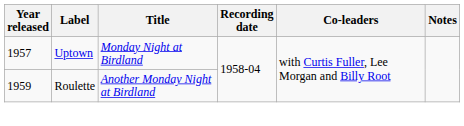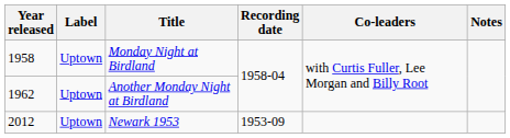 <table class="wikitable sortable">
 <tr>
 <th>Year <br>released</th>
 <th>Label</th>
 <th>Title</th>
 <th>Recording <br>date</th>
 <th>Co-leaders</th>
 <th>Notes</th>
 </tr>
 <tr>
-<td>1957</td>
+<td>1958</td>
 <td><a href='#'>Uptown</a></td>
 <td><em><a href='#'>Monday Night at Birdland</a></em></td>
 <td rowspan="2">1958-04</td>
 <td rowspan="2">with <a href='#'>Curtis Fuller</a>, Lee Morgan and <a href='#'>Billy Root</a></td>
 <td rowspan="2"></td>
 </tr>
 <tr>
-<td>1959</td>
-<td>Roulette</td>
+<td>1962</td>
+<td><a href='#'>Uptown</a></td>
 <td><em><a href='#'>Another Monday Night at Birdland</a></em></td>
 </tr>
+<tr>
+<td>2012</td>
+<td><a href='#'>Uptown</a></td>
+<td><em><a href='#'>Newark 1953</a></em></td>
+<td>1953-09</td>
+<td></td>
+<td></td>
+</tr>
 </table>
